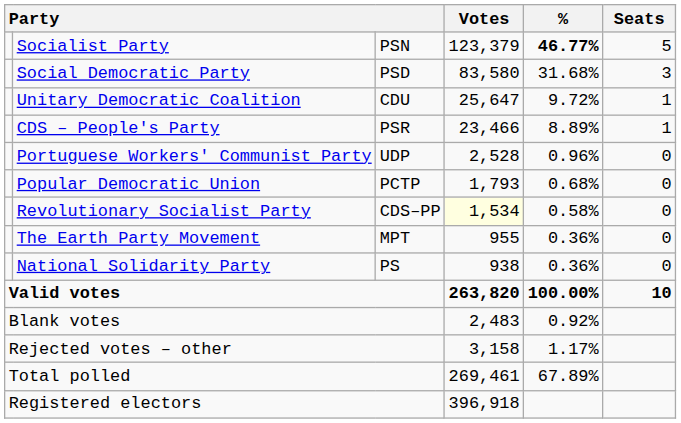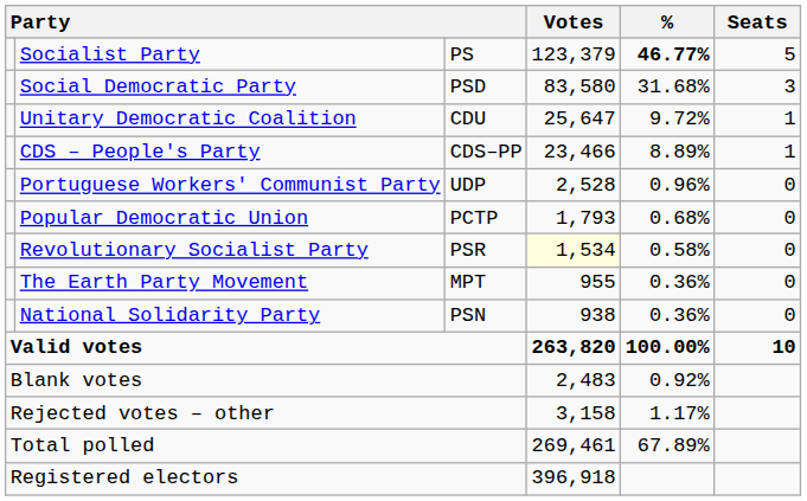 <table class="wikitable" border="1" style="text-align:right;">
 <tr>
 <th style="text-align:left;" colspan=3>Party</th>
 <th align=center width="50">Votes</th>
 <th align=center width="50">%</th>
 <th align=center width="50">Seats</th>
 </tr>
 <tr>
 <td></td>
 <td align=left><a href='#'>Socialist Party</a></td>
-<td align=left>PSN</td>
+<td align=left>PS</td>
 <td>123,379</td>
 <td><strong>46.77%</strong></td>
 <td>5</td>
 </tr>
 <tr>
 <td></td>
 <td align=left><a href='#'>Social Democratic Party</a></td>
 <td align=left>PSD</td>
 <td>83,580</td>
 <td>31.68%</td>
 <td>3</td>
 </tr>
 <tr>
 <td></td>
 <td align=left style="white-space: nowrap;"><a href='#'>Unitary Democratic Coalition</a></td>
 <td align=left>CDU</td>
 <td>25,647</td>
 <td>9.72%</td>
 <td>1</td>
 </tr>
 <tr>
 <td></td>
 <td align=left><a href='#'>CDS – People's Party</a></td>
-<td align=left>PSR</td>
+<td align=left style="white-space: nowrap;">CDS–PP</td>
 <td>23,466</td>
 <td>8.89%</td>
 <td>1</td>
 </tr>
 <tr>
 <td></td>
 <td align=left><a href='#'>Portuguese Workers' Communist Party</a></td>
 <td align=left>UDP</td>
 <td>2,528</td>
 <td>0.96%</td>
 <td>0</td>
 </tr>
 <tr>
 <td></td>
 <td align=left><a href='#'>Popular Democratic Union</a></td>
 <td align=left>PCTP</td>
 <td>1,793</td>
 <td>0.68%</td>
 <td>0</td>
 </tr>
 <tr>
 <td></td>
 <td align=left><a href='#'>Revolutionary Socialist Party</a></td>
-<td align=left style="white-space: nowrap;">CDS–PP</td>
+<td align=left>PSR</td>
 <td style="background: lightyellow;">1,534</td>
 <td>0.58%</td>
 <td>0</td>
 </tr>
 <tr>
 <td></td>
 <td align=left><a href='#'>The Earth Party Movement</a></td>
 <td align=left>MPT</td>
 <td>955</td>
 <td>0.36%</td>
 <td>0</td>
 </tr>
 <tr>
 <td></td>
 <td align=left><a href='#'>National Solidarity Party</a></td>
-<td align=left>PS</td>
+<td align=left>PSN</td>
 <td>938</td>
 <td>0.36%</td>
 <td>0</td>
 </tr>
 <tr style="font-weight:bold">
 <td align=left colspan=3>Valid votes</td>
 <td>263,820</td>
 <td>100.00%</td>
 <td>10</td>
 </tr>
 <tr>
 <td align=left colspan=3>Blank votes</td>
 <td>2,483</td>
 <td>0.92%</td>
 <td></td>
 </tr>
 <tr>
 <td align=left colspan=3>Rejected votes – other</td>
 <td>3,158</td>
 <td>1.17%</td>
 <td></td>
 </tr>
 <tr>
 <td align=left colspan=3>Total polled</td>
 <td>269,461</td>
 <td>67.89%</td>
 <td></td>
 </tr>
 <tr>
 <td align=left colspan=3>Registered electors</td>
 <td>396,918</td>
 <td></td>
 <td></td>
 </tr>
 </table>
